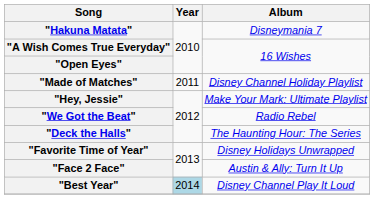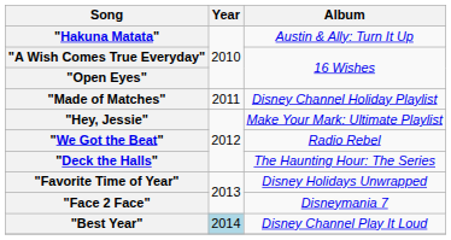 <table class="wikitable plainrowheaders" style="text-align:center;">
 <tr>
 <th scope="col">Song</th>
 <th scope="col">Year</th>
 <th scope="col">Album</th>
 </tr>
 <tr>
 <th scope="row">"<a href='#'>Hakuna Matata</a>"</th>
 <td rowspan=3>2010</td>
-<td><em><a href='#'>Disneymania 7</a></em></td>
+<td><em><a href='#'>Austin & Ally: Turn It Up</a></em></td>
 </tr>
 <tr>
 <th scope="row">"A Wish Comes True Everyday"</th>
 <td rowspan=2><em><a href='#'>16 Wishes</a></em></td>
 </tr>
 <tr>
 <th scope="row">"Open Eyes"</th>
 </tr>
 <tr>
 <th scope="row">"Made of Matches"</th>
 <td>2011</td>
 <td><em><a href='#'>Disney Channel Holiday Playlist</a></em></td>
 </tr>
 <tr>
 <th scope="row">"Hey, Jessie"</th>
 <td rowspan=3>2012</td>
 <td><em><a href='#'>Make Your Mark: Ultimate Playlist</a></em></td>
 </tr>
 <tr>
 <th scope="row">"<a href='#'>We Got the Beat</a>"</th>
 <td><em><a href='#'>Radio Rebel</a></em></td>
 </tr>
 <tr>
 <th scope="row">"<a href='#'>Deck the Halls</a>"</th>
 <td><em><a href='#'>The Haunting Hour: The Series</a></em></td>
 </tr>
 <tr>
 <th scope="row">"Favorite Time of Year"</th>
 <td rowspan=2>2013</td>
 <td><em><a href='#'>Disney Holidays Unwrapped</a></em></td>
 </tr>
 <tr>
 <th scope="row">"Face 2 Face"<br></th>
-<td><em><a href='#'>Austin & Ally: Turn It Up</a></em></td>
+<td><em><a href='#'>Disneymania 7</a></em></td>
 </tr>
 <tr>
 <th scope="row">"Best Year"</th>
 <td style="background: lightblue;">2014</td>
 <td><em><a href='#'>Disney Channel Play It Loud</a></em></td>
 </tr>
 <tr>
 </tr>
 </table>
